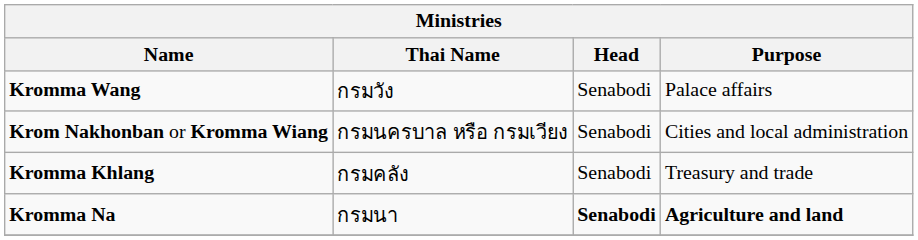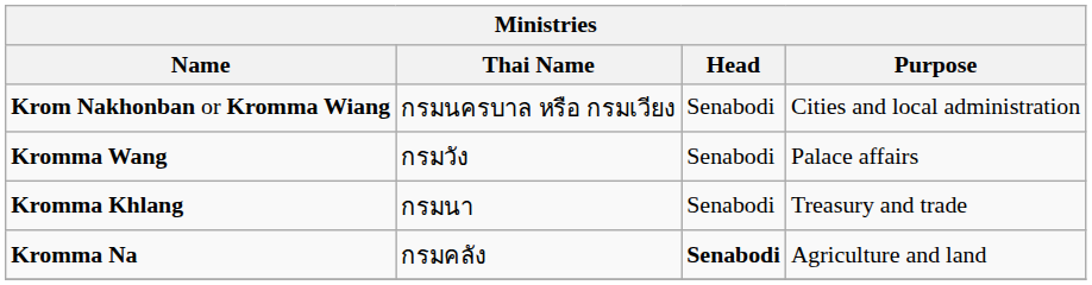 <table class="wikitable" style="font-size:90%;">
 <tr>
 <th colspan="4" style="background:">Ministries</th>
 </tr>
 <tr>
 <th>Name</th>
 <th>Thai Name</th>
 <th>Head</th>
 <th>Purpose</th>
 </tr>
 <tr>
+<td><strong>Krom Nakhonban</strong> or <strong>Kromma Wiang</strong></td>
+<td>กรมนครบาล หรือ กรมเวียง</td>
+<td>Senabodi</td>
+<td>Cities and local administration</td>
+</tr>
+<tr>
 <td><strong>Kromma Wang</strong></td>
 <td>กรมวัง</td>
 <td>Senabodi</td>
 <td>Palace affairs</td>
 </tr>
 <tr>
-<td><strong>Krom Nakhonban</strong> or <strong>Kromma Wiang</strong></td>
-<td>กรมนครบาล หรือ กรมเวียง</td>
-<td>Senabodi</td>
-<td>Cities and local administration</td>
-</tr>
-<tr>
 <td><strong>Kromma Khlang</strong></td>
-<td>กรมคลัง</td>
+<td>กรมนา</td>
 <td>Senabodi</td>
 <td>Treasury and trade</td>
 </tr>
 <tr>
 <td><strong>Kromma Na</strong></td>
-<td>กรมนา</td>
+<td>กรมคลัง</td>
 <td><strong>Senabodi</strong></td>
-<td><strong>Agriculture and land</strong></td>
+<td>Agriculture and land</td>
 </tr>
 <tr>
 </tr>
 </table>
